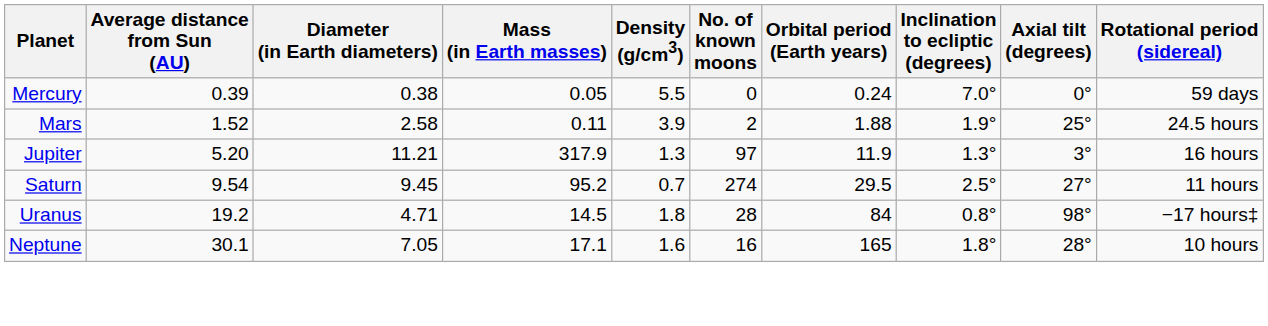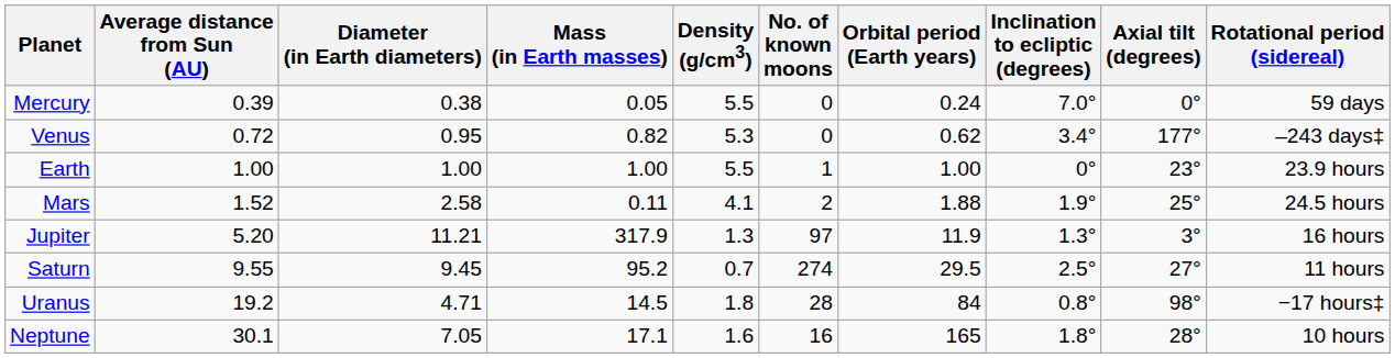 <table class="wikitable col1left" style=text-align:right;>
 <tr>
 <th>Planet</th>
 <th>Average distance<br>from Sun<br>(<a href='#'>AU</a>)</th>
 <th>Diameter<br>(in Earth diameters)</th>
 <th>Mass<br>(in <a href='#'>Earth masses</a>)</th>
 <th>Density<br>(g/cm<sup>3</sup>)</th>
 <th>No. of<br>known<br>moons</th>
 <th>Orbital period<br>(Earth years)</th>
 <th>Inclination<br>to ecliptic<br>(degrees)</th>
 <th>Axial tilt<br>(degrees)</th>
 <th>Rotational period<br><a href='#'>(sidereal)</a></th>
 </tr>
 <tr>
 <td><a href='#'>Mercury</a></td>
 <td>0.39</td>
 <td>0.38</td>
 <td>0.05</td>
 <td>5.5</td>
 <td>0</td>
 <td>0.24</td>
 <td>7.0°</td>
 <td>0°</td>
 <td>59 days</td>
 </tr>
 <tr>
+<td><a href='#'>Venus</a></td>
+<td>0.72</td>
+<td>0.95</td>
+<td>0.82</td>
+<td>5.3</td>
+<td>0</td>
+<td>0.62</td>
+<td>3.4°</td>
+<td>177°</td>
+<td>–243 days‡</td>
+</tr>
+<tr>
+<td><a href='#'>Earth</a></td>
+<td>1.00</td>
+<td>1.00</td>
+<td>1.00</td>
+<td>5.5</td>
+<td>1</td>
+<td>1.00</td>
+<td>0°</td>
+<td>23°</td>
+<td>23.9 hours</td>
+</tr>
+<tr>
 <td><a href='#'>Mars</a></td>
 <td>1.52</td>
 <td>2.58</td>
 <td>0.11</td>
-<td>3.9</td>
+<td>4.1</td>
 <td>2</td>
 <td>1.88</td>
 <td>1.9°</td>
 <td>25°</td>
 <td>24.5 hours</td>
 </tr>
 <tr>
 <td><a href='#'>Jupiter</a></td>
 <td>5.20</td>
 <td>11.21</td>
 <td>317.9</td>
 <td>1.3</td>
 <td>97</td>
 <td>11.9</td>
 <td>1.3°</td>
 <td>3°</td>
 <td>16 hours</td>
 </tr>
 <tr>
 <td><a href='#'>Saturn</a></td>
-<td>9.54</td>
+<td>9.55</td>
 <td>9.45</td>
 <td>95.2</td>
 <td>0.7</td>
 <td>274</td>
 <td>29.5</td>
 <td>2.5°</td>
 <td>27°</td>
 <td>11 hours</td>
 </tr>
 <tr>
 <td><a href='#'>Uranus</a></td>
 <td>19.2</td>
 <td>4.71</td>
 <td>14.5</td>
 <td>1.8</td>
 <td>28</td>
 <td>84</td>
 <td>0.8°</td>
 <td>98°</td>
 <td>−17 hours‡</td>
 </tr>
 <tr>
 <td><a href='#'>Neptune</a></td>
 <td>30.1</td>
 <td>7.05</td>
 <td>17.1</td>
 <td>1.6</td>
 <td>16</td>
 <td>165</td>
 <td>1.8°</td>
 <td>28°</td>
 <td>10 hours</td>
 </tr>
 </table>
